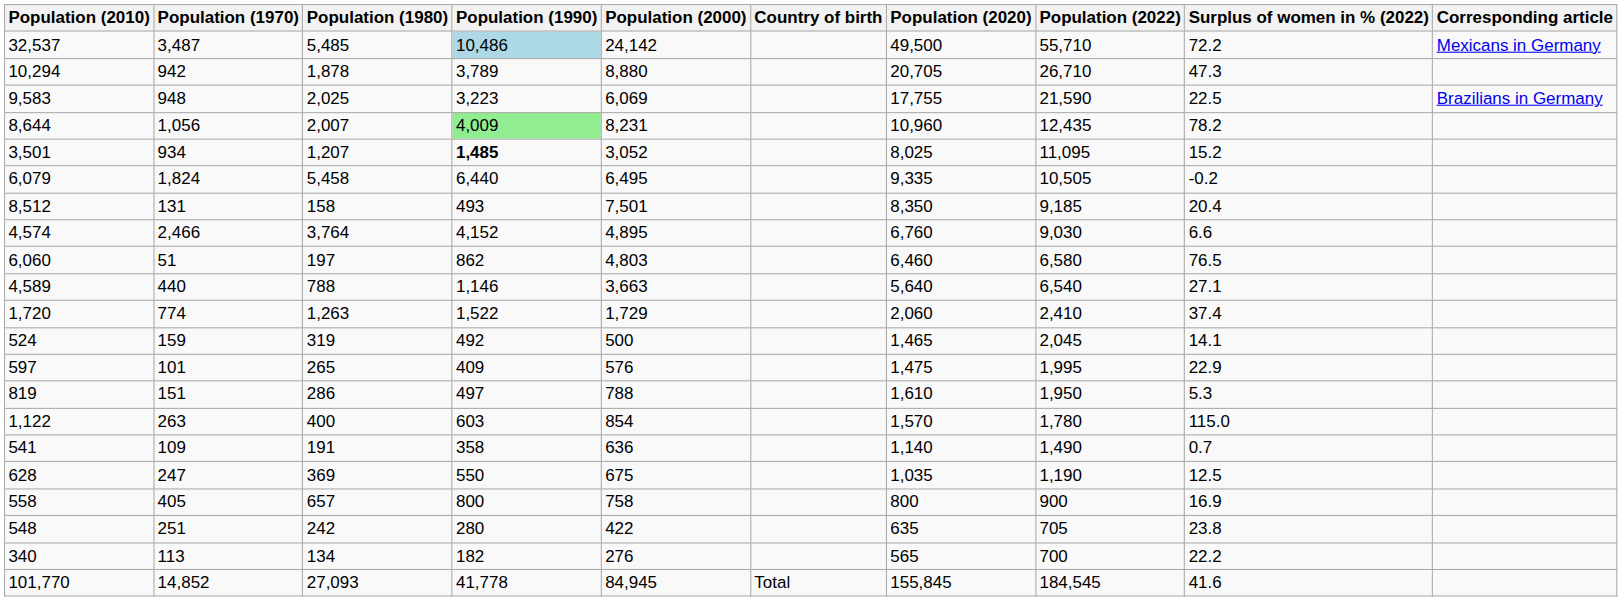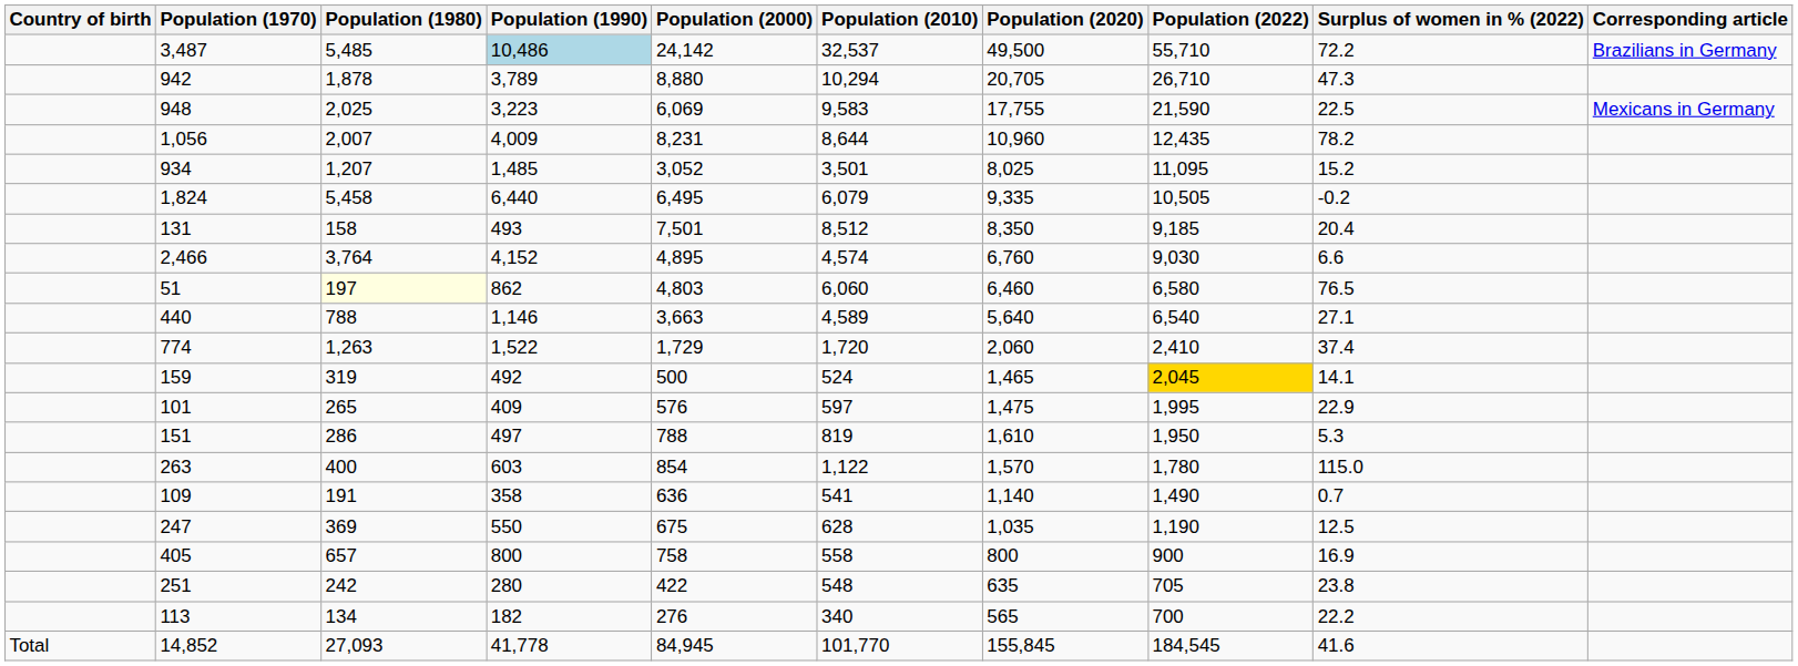 <table class="wikitable sortable">
 <tr>
-<th>Population (2010)</th>
+<th>Country of birth</th>
 <th>Population (1970)</th>
 <th>Population (1980)</th>
 <th>Population (1990)</th>
 <th>Population (2000)</th>
-<th>Country of birth</th>
+<th>Population (2010)</th>
 <th>Population (2020)</th>
 <th>Population (2022)</th>
 <th>Surplus of women in % (2022)</th>
 <th class="unsortable">Corresponding article</th>
 </tr>
 <tr>
-<td>32,537</td>
+<td></td>
 <td>3,487</td>
 <td>5,485</td>
 <td style="background: lightblue;">10,486</td>
 <td>24,142</td>
-<td></td>
+<td>32,537</td>
 <td>49,500</td>
 <td>55,710</td>
 <td>72.2</td>
-<td><a href='#'>Mexicans in Germany</a></td>
+<td><a href='#'>Brazilians in Germany</a></td>
 </tr>
 <tr>
-<td>10,294</td>
+<td></td>
 <td>942</td>
 <td>1,878</td>
 <td>3,789</td>
 <td>8,880</td>
-<td></td>
+<td>10,294</td>
 <td>20,705</td>
 <td>26,710</td>
 <td>47.3</td>
 <td></td>
 </tr>
 <tr>
-<td>9,583</td>
+<td></td>
 <td>948</td>
 <td>2,025</td>
 <td>3,223</td>
 <td>6,069</td>
-<td></td>
+<td>9,583</td>
 <td>17,755</td>
 <td>21,590</td>
 <td>22.5</td>
-<td><a href='#'>Brazilians in Germany</a></td>
+<td><a href='#'>Mexicans in Germany</a></td>
 </tr>
 <tr>
-<td>8,644</td>
+<td></td>
 <td>1,056</td>
 <td>2,007</td>
-<td style="background: lightgreen;">4,009</td>
+<td>4,009</td>
 <td>8,231</td>
-<td></td>
+<td>8,644</td>
 <td>10,960</td>
 <td>12,435</td>
 <td>78.2</td>
 <td></td>
 </tr>
 <tr>
-<td>3,501</td>
+<td></td>
 <td>934</td>
 <td>1,207</td>
-<td><strong>1,485</strong></td>
+<td>1,485</td>
 <td>3,052</td>
-<td></td>
+<td>3,501</td>
 <td>8,025</td>
 <td>11,095</td>
 <td>15.2</td>
 <td></td>
 </tr>
 <tr>
-<td>6,079</td>
+<td></td>
 <td>1,824</td>
 <td>5,458</td>
 <td>6,440</td>
 <td>6,495</td>
-<td></td>
+<td>6,079</td>
 <td>9,335</td>
 <td>10,505</td>
 <td>-0.2</td>
 <td></td>
 </tr>
 <tr>
-<td>8,512</td>
+<td></td>
 <td>131</td>
 <td>158</td>
 <td>493</td>
 <td>7,501</td>
-<td></td>
+<td>8,512</td>
 <td>8,350</td>
 <td>9,185</td>
 <td>20.4</td>
 <td></td>
 </tr>
 <tr>
-<td>4,574</td>
+<td></td>
 <td>2,466</td>
 <td>3,764</td>
 <td>4,152</td>
 <td>4,895</td>
-<td></td>
+<td>4,574</td>
 <td>6,760</td>
 <td>9,030</td>
 <td>6.6</td>
 <td></td>
 </tr>
 <tr>
-<td>6,060</td>
+<td></td>
 <td>51</td>
-<td>197</td>
+<td style="background: lightyellow;">197</td>
 <td>862</td>
 <td>4,803</td>
-<td></td>
+<td>6,060</td>
 <td>6,460</td>
 <td>6,580</td>
 <td>76.5</td>
 <td></td>
 </tr>
 <tr>
-<td>4,589</td>
+<td></td>
 <td>440</td>
 <td>788</td>
 <td>1,146</td>
 <td>3,663</td>
-<td></td>
+<td>4,589</td>
 <td>5,640</td>
 <td>6,540</td>
 <td>27.1</td>
 <td></td>
 </tr>
 <tr>
-<td>1,720</td>
+<td></td>
 <td>774</td>
 <td>1,263</td>
 <td>1,522</td>
 <td>1,729</td>
-<td></td>
+<td>1,720</td>
 <td>2,060</td>
 <td>2,410</td>
 <td>37.4</td>
 <td></td>
 </tr>
 <tr>
-<td>524</td>
+<td></td>
 <td>159</td>
 <td>319</td>
 <td>492</td>
 <td>500</td>
-<td></td>
+<td>524</td>
 <td>1,465</td>
-<td>2,045</td>
+<td style="background: gold;">2,045</td>
 <td>14.1</td>
 <td></td>
 </tr>
 <tr>
-<td>597</td>
+<td></td>
 <td>101</td>
 <td>265</td>
 <td>409</td>
 <td>576</td>
-<td></td>
+<td>597</td>
 <td>1,475</td>
 <td>1,995</td>
 <td>22.9</td>
 <td></td>
 </tr>
 <tr>
-<td>819</td>
+<td></td>
 <td>151</td>
 <td>286</td>
 <td>497</td>
 <td>788</td>
-<td></td>
+<td>819</td>
 <td>1,610</td>
 <td>1,950</td>
 <td>5.3</td>
 <td></td>
 </tr>
 <tr>
-<td>1,122</td>
+<td></td>
 <td>263</td>
 <td>400</td>
 <td>603</td>
 <td>854</td>
-<td></td>
+<td>1,122</td>
 <td>1,570</td>
 <td>1,780</td>
 <td>115.0</td>
 <td></td>
 </tr>
 <tr>
-<td>541</td>
+<td></td>
 <td>109</td>
 <td>191</td>
 <td>358</td>
 <td>636</td>
-<td></td>
+<td>541</td>
 <td>1,140</td>
 <td>1,490</td>
 <td>0.7</td>
 <td></td>
 </tr>
 <tr>
-<td>628</td>
+<td></td>
 <td>247</td>
 <td>369</td>
 <td>550</td>
 <td>675</td>
-<td></td>
+<td>628</td>
 <td>1,035</td>
 <td>1,190</td>
 <td>12.5</td>
 <td></td>
 </tr>
 <tr>
-<td>558</td>
+<td></td>
 <td>405</td>
 <td>657</td>
 <td>800</td>
 <td>758</td>
-<td></td>
+<td>558</td>
 <td>800</td>
 <td>900</td>
 <td>16.9</td>
 <td></td>
 </tr>
 <tr>
-<td>548</td>
+<td></td>
 <td>251</td>
 <td>242</td>
 <td>280</td>
 <td>422</td>
-<td></td>
+<td>548</td>
 <td>635</td>
 <td>705</td>
 <td>23.8</td>
 <td></td>
 </tr>
 <tr>
-<td>340</td>
+<td></td>
 <td>113</td>
 <td>134</td>
 <td>182</td>
 <td>276</td>
-<td></td>
+<td>340</td>
 <td>565</td>
 <td>700</td>
 <td>22.2</td>
 <td></td>
 </tr>
 <tr>
-<td>101,770</td>
+<td>Total</td>
 <td>14,852</td>
 <td>27,093</td>
 <td>41,778</td>
 <td>84,945</td>
-<td>Total</td>
+<td>101,770</td>
 <td>155,845</td>
 <td>184,545</td>
 <td>41.6</td>
 <td></td>
 </tr>
 </table>
